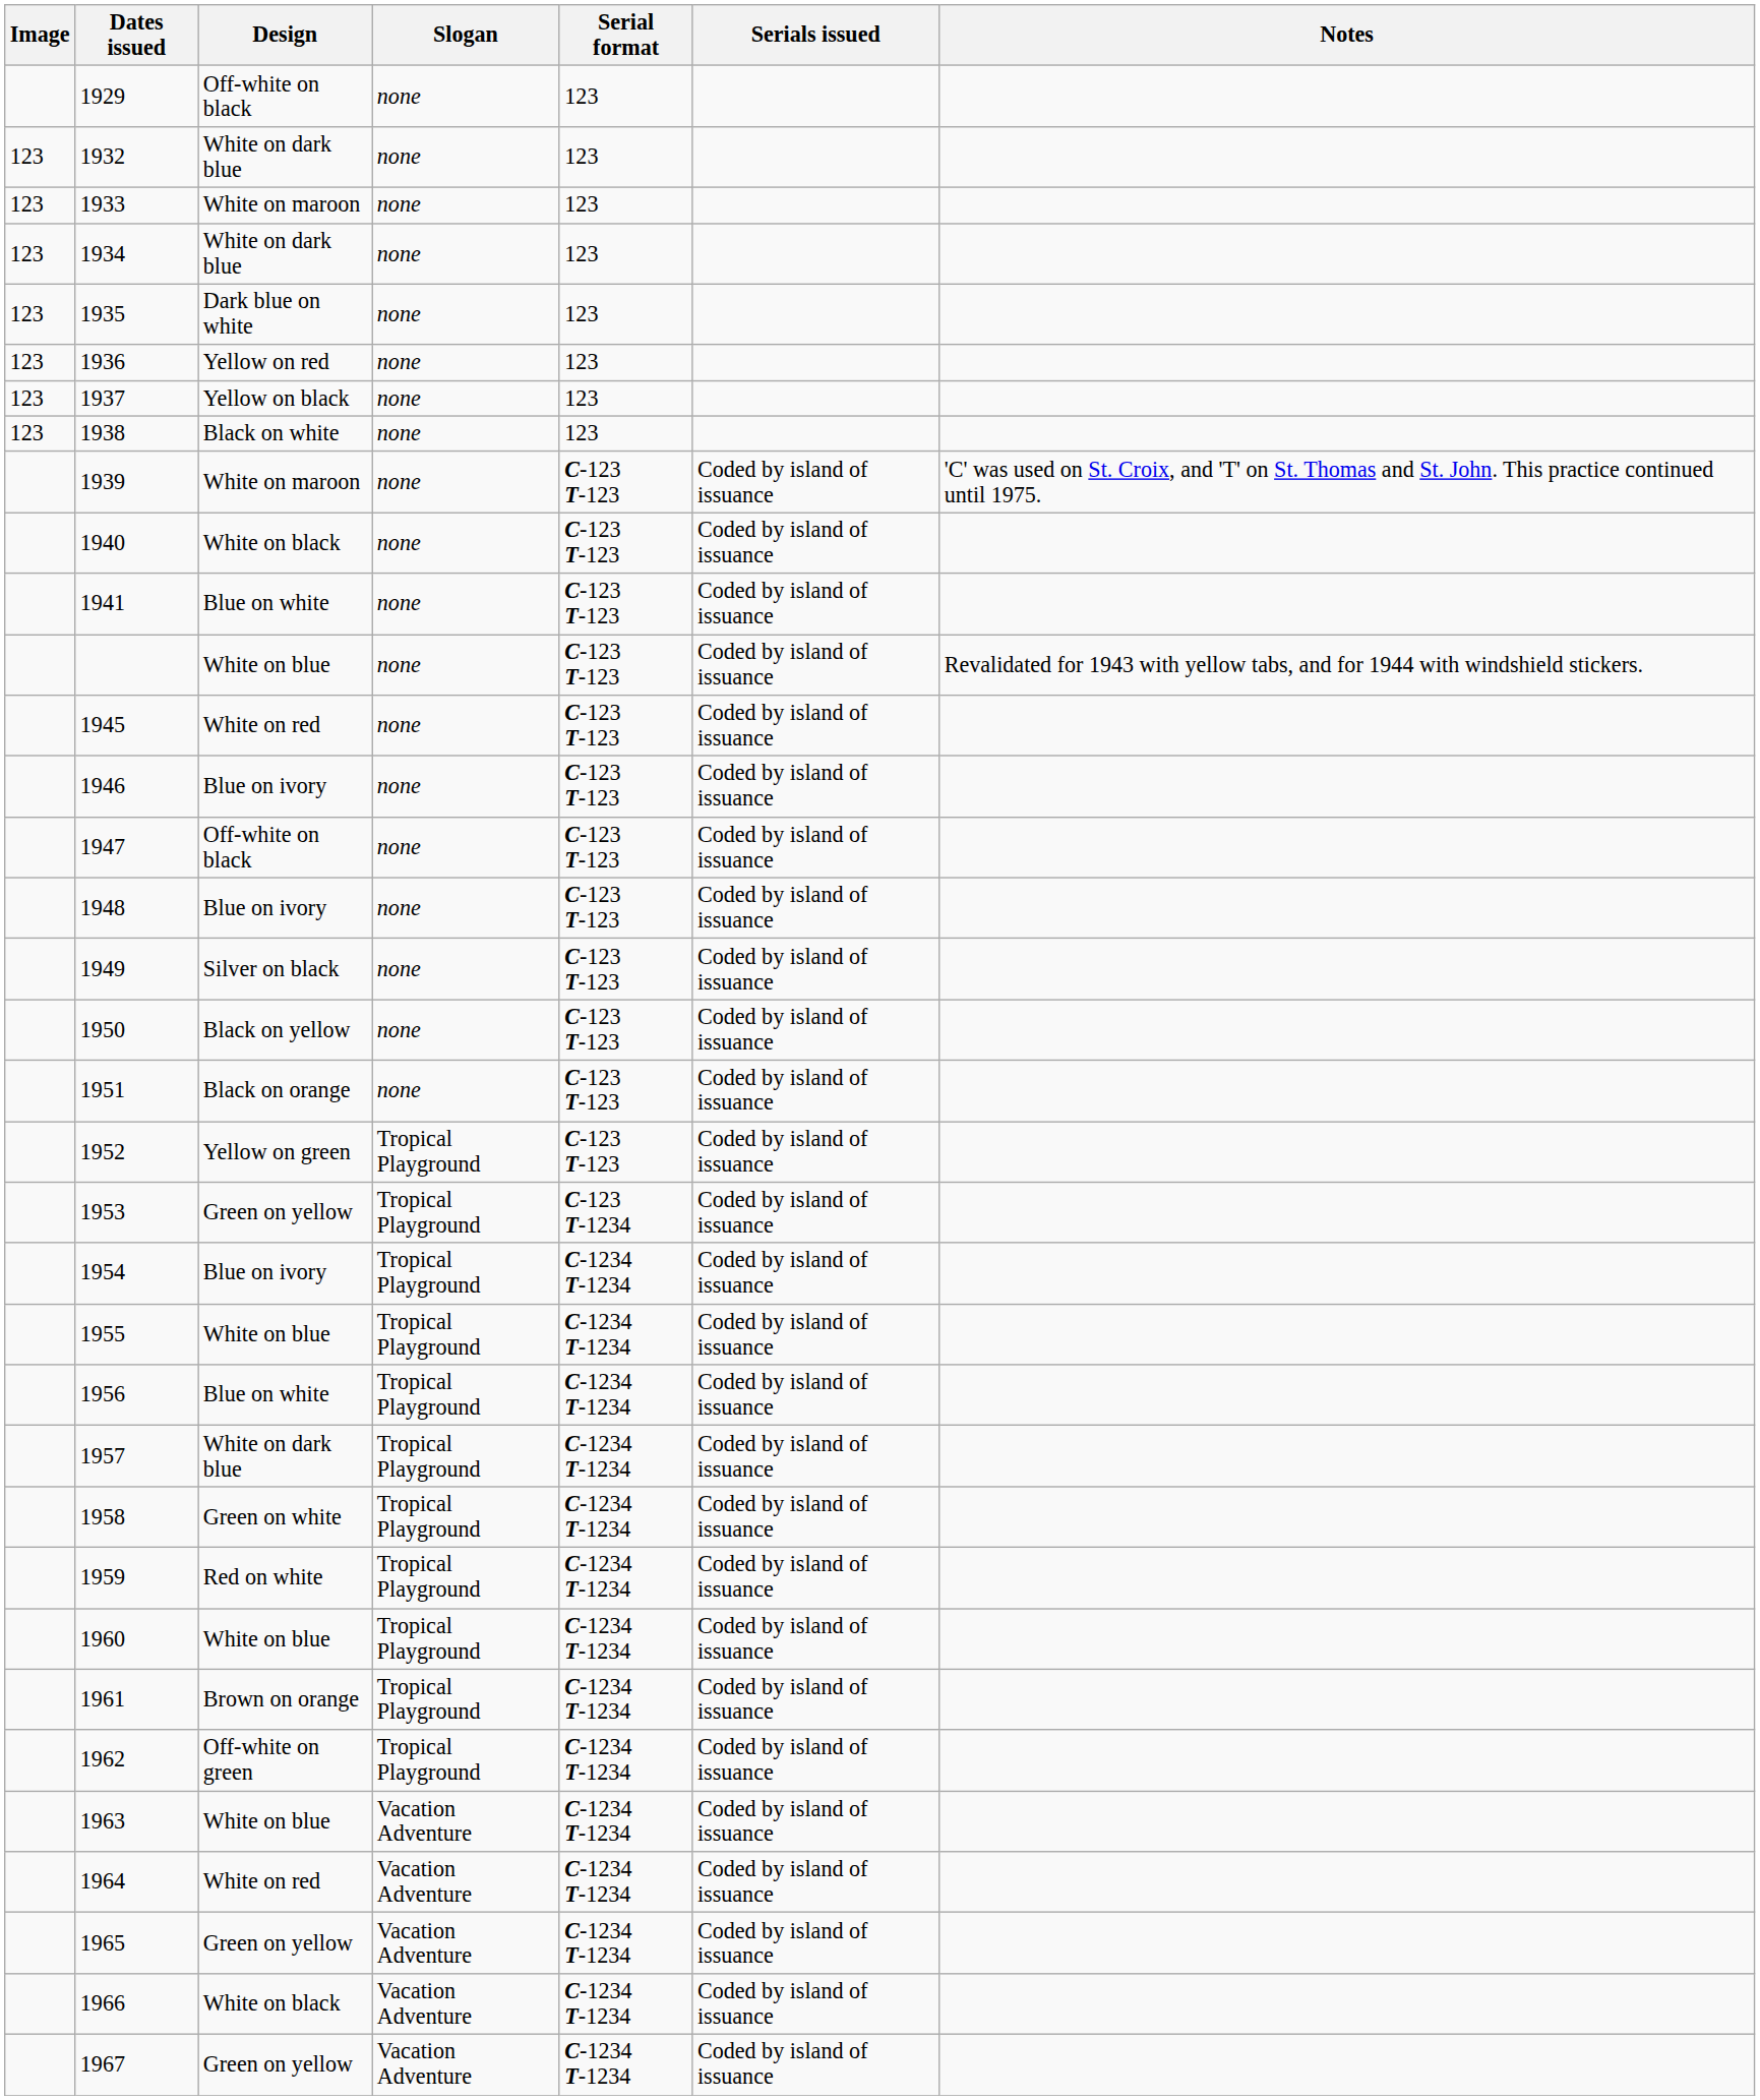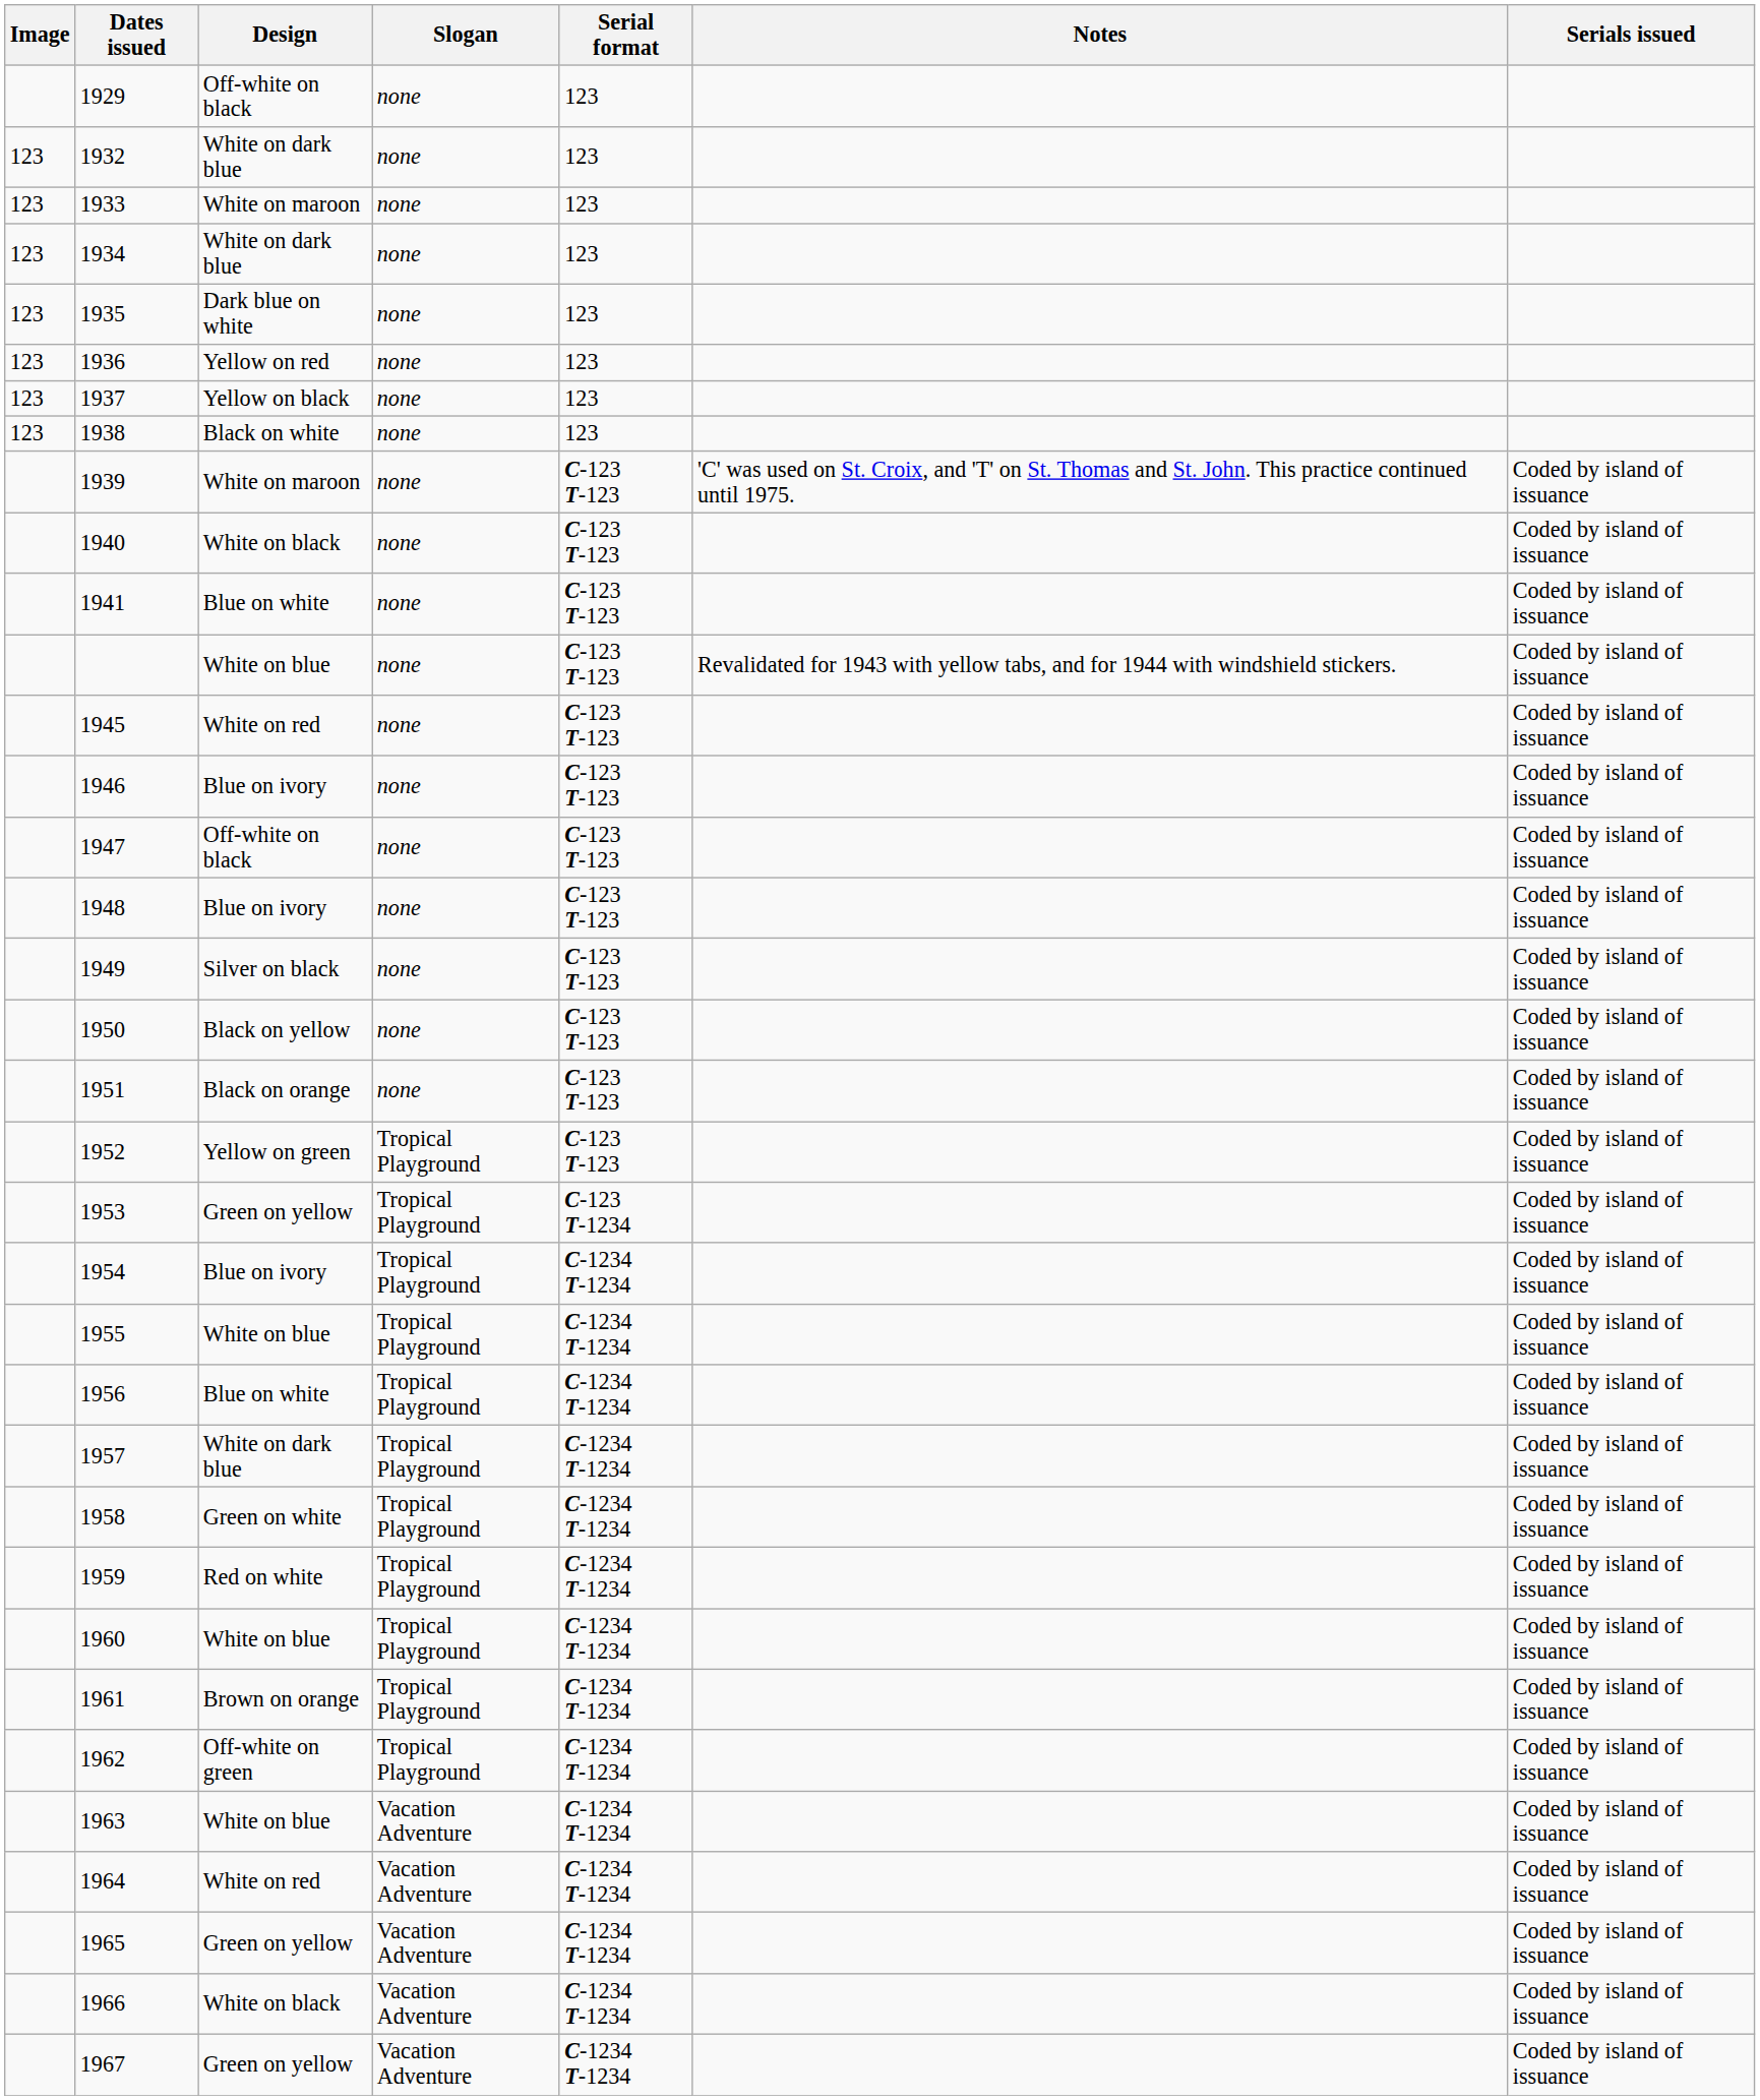 <table class="wikitable">
 <tr>
 <th>Image</th>
 <th>Dates issued</th>
 <th>Design</th>
 <th>Slogan</th>
 <th>Serial format</th>
+<th>Notes</th>
 <th>Serials issued</th>
-<th>Notes</th>
 </tr>
 <tr>
 <td></td>
 <td>1929</td>
 <td>Off-white on black</td>
 <td><em>none</em></td>
 <td>123</td>
 <td></td>
 <td></td>
 </tr>
 <tr>
 <td><div>123</div></td>
 <td>1932</td>
 <td>White on dark blue</td>
 <td><em>none</em></td>
 <td>123</td>
 <td></td>
 <td></td>
 </tr>
 <tr>
 <td><div>123</div></td>
 <td>1933</td>
 <td>White on maroon</td>
 <td><em>none</em></td>
 <td>123</td>
 <td></td>
 <td></td>
 </tr>
 <tr>
 <td><div>123</div></td>
 <td>1934</td>
 <td>White on dark blue</td>
 <td><em>none</em></td>
 <td>123</td>
 <td></td>
 <td></td>
 </tr>
 <tr>
 <td><div>123</div></td>
 <td>1935</td>
 <td>Dark blue on white</td>
 <td><em>none</em></td>
 <td>123</td>
 <td></td>
 <td></td>
 </tr>
 <tr>
 <td><div>123</div></td>
 <td>1936</td>
 <td>Yellow on red</td>
 <td><em>none</em></td>
 <td>123</td>
 <td></td>
 <td></td>
 </tr>
 <tr>
 <td><div>123</div></td>
 <td>1937</td>
 <td>Yellow on black</td>
 <td><em>none</em></td>
 <td>123</td>
 <td></td>
 <td></td>
 </tr>
 <tr>
 <td><div>123</div></td>
 <td>1938</td>
 <td>Black on white</td>
 <td><em>none</em></td>
 <td>123</td>
 <td></td>
 <td></td>
 </tr>
 <tr>
 <td></td>
 <td>1939</td>
 <td>White on maroon</td>
 <td><em>none</em></td>
 <td><strong><em>C</em></strong>-123<br><strong><em>T</em></strong>-123</td>
+<td>'C' was used on <a href='#'>St. Croix</a>, and 'T' on <a href='#'>St. Thomas</a> and <a href='#'>St. John</a>. This practice continued until 1975.</td>
 <td>Coded by island of issuance</td>
-<td>'C' was used on <a href='#'>St. Croix</a>, and 'T' on <a href='#'>St. Thomas</a> and <a href='#'>St. John</a>. This practice continued until 1975.</td>
 </tr>
 <tr>
 <td></td>
 <td>1940</td>
 <td>White on black</td>
 <td><em>none</em></td>
 <td><strong><em>C</em></strong>-123<br><strong><em>T</em></strong>-123</td>
+<td></td>
 <td>Coded by island of issuance</td>
-<td></td>
 </tr>
 <tr>
 <td></td>
 <td>1941</td>
 <td>Blue on white</td>
 <td><em>none</em></td>
 <td><strong><em>C</em></strong>-123<br><strong><em>T</em></strong>-123</td>
+<td></td>
 <td>Coded by island of issuance</td>
-<td></td>
 </tr>
 <tr>
 <td></td>
 <td></td>
 <td>White on blue</td>
 <td><em>none</em></td>
 <td><strong><em>C</em></strong>-123<br><strong><em>T</em></strong>-123</td>
+<td>Revalidated for 1943 with yellow tabs, and for 1944 with windshield stickers.</td>
 <td>Coded by island of issuance</td>
-<td>Revalidated for 1943 with yellow tabs, and for 1944 with windshield stickers.</td>
 </tr>
 <tr>
 <td></td>
 <td>1945</td>
 <td>White on red</td>
 <td><em>none</em></td>
 <td><strong><em>C</em></strong>-123<br><strong><em>T</em></strong>-123</td>
+<td></td>
 <td>Coded by island of issuance</td>
-<td></td>
 </tr>
 <tr>
 <td></td>
 <td>1946</td>
 <td>Blue on ivory</td>
 <td><em>none</em></td>
 <td><strong><em>C</em></strong>-123<br><strong><em>T</em></strong>-123</td>
+<td></td>
 <td>Coded by island of issuance</td>
-<td></td>
 </tr>
 <tr>
 <td></td>
 <td>1947</td>
 <td>Off-white on black</td>
 <td><em>none</em></td>
 <td><strong><em>C</em></strong>-123<br><strong><em>T</em></strong>-123</td>
+<td></td>
 <td>Coded by island of issuance</td>
-<td></td>
 </tr>
 <tr>
 <td></td>
 <td>1948</td>
 <td>Blue on ivory</td>
 <td><em>none</em></td>
 <td><strong><em>C</em></strong>-123<br><strong><em>T</em></strong>-123</td>
+<td></td>
 <td>Coded by island of issuance</td>
-<td></td>
 </tr>
 <tr>
 <td></td>
 <td>1949</td>
 <td>Silver on black</td>
 <td><em>none</em></td>
 <td><strong><em>C</em></strong>-123<br><strong><em>T</em></strong>-123</td>
+<td></td>
 <td>Coded by island of issuance</td>
-<td></td>
 </tr>
 <tr>
 <td></td>
 <td>1950</td>
 <td>Black on yellow</td>
 <td><em>none</em></td>
 <td><strong><em>C</em></strong>-123<br><strong><em>T</em></strong>-123</td>
+<td></td>
 <td>Coded by island of issuance</td>
-<td></td>
 </tr>
 <tr>
 <td></td>
 <td>1951</td>
 <td>Black on orange</td>
 <td><em>none</em></td>
 <td><strong><em>C</em></strong>-123<br><strong><em>T</em></strong>-123</td>
+<td></td>
 <td>Coded by island of issuance</td>
-<td></td>
 </tr>
 <tr>
 <td></td>
 <td>1952</td>
 <td>Yellow on green</td>
 <td>Tropical Playground</td>
 <td><strong><em>C</em></strong>-123<br><strong><em>T</em></strong>-123</td>
+<td></td>
 <td>Coded by island of issuance</td>
-<td></td>
 </tr>
 <tr>
 <td></td>
 <td>1953</td>
 <td>Green on yellow</td>
 <td>Tropical Playground</td>
 <td><strong><em>C</em></strong>-123<br><strong><em>T</em></strong>-1234</td>
+<td></td>
 <td>Coded by island of issuance</td>
-<td></td>
 </tr>
 <tr>
 <td></td>
 <td>1954</td>
 <td>Blue on ivory</td>
 <td>Tropical Playground</td>
 <td><strong><em>C</em></strong>-1234<br><strong><em>T</em></strong>-1234</td>
+<td></td>
 <td>Coded by island of issuance</td>
-<td></td>
 </tr>
 <tr>
 <td></td>
 <td>1955</td>
 <td>White on blue</td>
 <td>Tropical Playground</td>
 <td><strong><em>C</em></strong>-1234<br><strong><em>T</em></strong>-1234</td>
+<td></td>
 <td>Coded by island of issuance</td>
-<td></td>
 </tr>
 <tr>
 <td></td>
 <td>1956</td>
 <td>Blue on white</td>
 <td>Tropical Playground</td>
 <td><strong><em>C</em></strong>-1234<br><strong><em>T</em></strong>-1234</td>
+<td></td>
 <td>Coded by island of issuance</td>
-<td></td>
 </tr>
 <tr>
 <td></td>
 <td>1957</td>
 <td>White on dark blue</td>
 <td>Tropical Playground</td>
 <td><strong><em>C</em></strong>-1234<br><strong><em>T</em></strong>-1234</td>
+<td></td>
 <td>Coded by island of issuance</td>
-<td></td>
 </tr>
 <tr>
 <td></td>
 <td>1958</td>
 <td>Green on white</td>
 <td>Tropical Playground</td>
 <td><strong><em>C</em></strong>-1234<br><strong><em>T</em></strong>-1234</td>
+<td></td>
 <td>Coded by island of issuance</td>
-<td></td>
 </tr>
 <tr>
 <td></td>
 <td>1959</td>
 <td>Red on white</td>
 <td>Tropical Playground</td>
 <td><strong><em>C</em></strong>-1234<br><strong><em>T</em></strong>-1234</td>
+<td></td>
 <td>Coded by island of issuance</td>
-<td></td>
 </tr>
 <tr>
 <td></td>
 <td>1960</td>
 <td>White on blue</td>
 <td>Tropical Playground</td>
 <td><strong><em>C</em></strong>-1234<br><strong><em>T</em></strong>-1234</td>
+<td></td>
 <td>Coded by island of issuance</td>
-<td></td>
 </tr>
 <tr>
 <td></td>
 <td>1961</td>
 <td>Brown on orange</td>
 <td>Tropical Playground</td>
 <td><strong><em>C</em></strong>-1234<br><strong><em>T</em></strong>-1234</td>
+<td></td>
 <td>Coded by island of issuance</td>
-<td></td>
 </tr>
 <tr>
 <td></td>
 <td>1962</td>
 <td>Off-white on green</td>
 <td>Tropical Playground</td>
 <td><strong><em>C</em></strong>-1234<br><strong><em>T</em></strong>-1234</td>
+<td></td>
 <td>Coded by island of issuance</td>
-<td></td>
 </tr>
 <tr>
 <td></td>
 <td>1963</td>
 <td>White on blue</td>
 <td>Vacation Adventure</td>
 <td><strong><em>C</em></strong>-1234<br><strong><em>T</em></strong>-1234</td>
+<td></td>
 <td>Coded by island of issuance</td>
-<td></td>
 </tr>
 <tr>
 <td></td>
 <td>1964</td>
 <td>White on red</td>
 <td>Vacation Adventure</td>
 <td><strong><em>C</em></strong>-1234<br><strong><em>T</em></strong>-1234</td>
+<td></td>
 <td>Coded by island of issuance</td>
-<td></td>
 </tr>
 <tr>
 <td></td>
 <td>1965</td>
 <td>Green on yellow</td>
 <td>Vacation Adventure</td>
 <td><strong><em>C</em></strong>-1234<br><strong><em>T</em></strong>-1234</td>
+<td></td>
 <td>Coded by island of issuance</td>
-<td></td>
 </tr>
 <tr>
 <td></td>
 <td>1966</td>
 <td>White on black</td>
 <td>Vacation Adventure</td>
 <td><strong><em>C</em></strong>-1234<br><strong><em>T</em></strong>-1234</td>
+<td></td>
 <td>Coded by island of issuance</td>
-<td></td>
 </tr>
 <tr>
 <td></td>
 <td>1967</td>
 <td>Green on yellow</td>
 <td>Vacation Adventure</td>
 <td><strong><em>C</em></strong>-1234<br><strong><em>T</em></strong>-1234</td>
+<td></td>
 <td>Coded by island of issuance</td>
-<td></td>
 </tr>
 </table>
